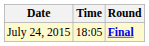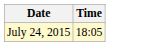 <table class="wikitable">
 <tr>
 <th>Date</th>
 <th>Time</th>
-<th>Round</th>
 </tr>
 <tr style=background:lemonchiffon>
 <td>July 24, 2015</td>
 <td>18:05</td>
-<td><strong><a href='#'>Final</a></strong></td>
 </tr>
 </table>
